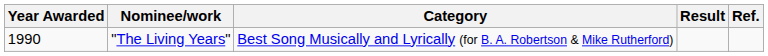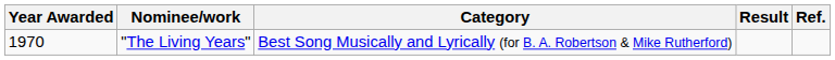 <table class="wikitable">
 <tr>
 <th>Year Awarded</th>
 <th>Nominee/work</th>
 <th>Category</th>
 <th>Result</th>
 <th>Ref.</th>
 </tr>
 <tr>
-<td>1990</td>
+<td>1970</td>
 <td>"<a href='#'>The Living Years</a>"</td>
 <td><a href='#'>Best Song Musically and Lyrically</a> <small>(for <a href='#'>B. A. Robertson</a> & <a href='#'>Mike Rutherford</a>)</small></td>
 <td></td>
 <td></td>
 </tr>
 </table>
